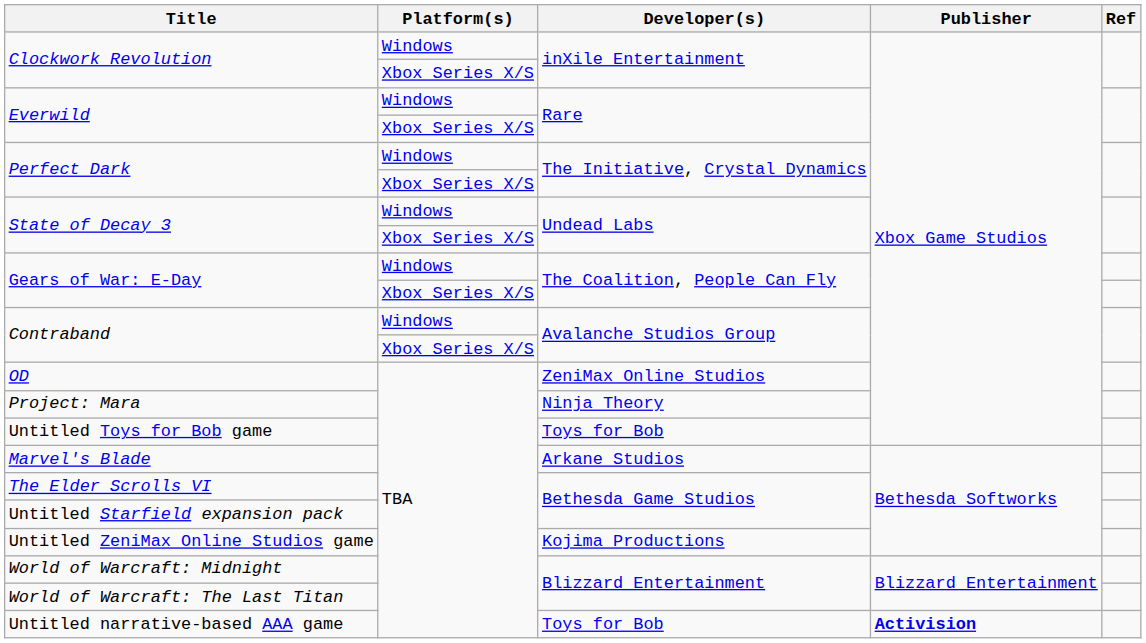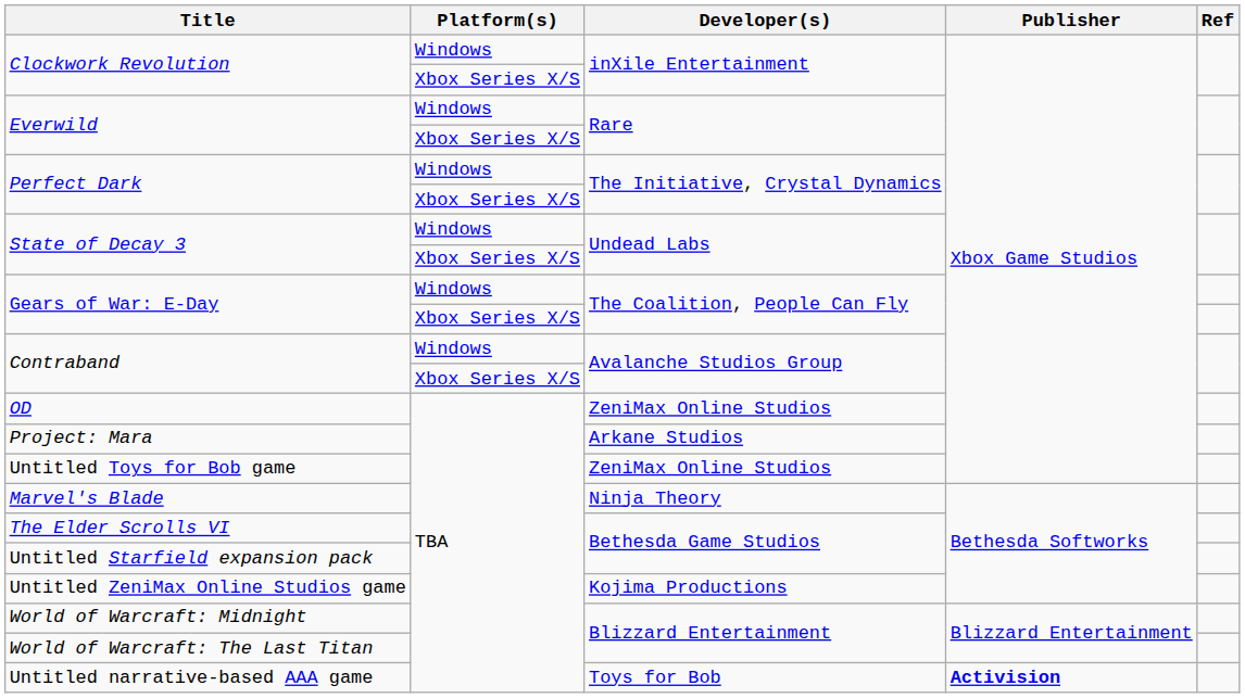 <table class="wikitable sortable">
 <tr>
 <th>Title</th>
 <th>Platform(s)</th>
 <th>Developer(s)</th>
 <th>Publisher</th>
 <th>Ref</th>
 </tr>
 <tr>
 <td rowspan="2"><em><a href='#'>Clockwork Revolution</a></em></td>
 <td><a href='#'>Windows</a></td>
 <td rowspan="2"><a href='#'>inXile Entertainment</a></td>
 <td rowspan="15"><a href='#'>Xbox Game Studios</a></td>
 <td rowspan="2"></td>
 </tr>
 <tr>
 <td><a href='#'>Xbox Series X/S</a></td>
 </tr>
 <tr>
 <td rowspan="2"><em><a href='#'>Everwild</a></em></td>
 <td><a href='#'>Windows</a></td>
 <td rowspan="2"><a href='#'>Rare</a></td>
 <td rowspan="2"></td>
 </tr>
 <tr>
 <td><a href='#'>Xbox Series X/S</a></td>
 </tr>
 <tr>
 <td rowspan="2"><em><a href='#'>Perfect Dark</a></em></td>
 <td><a href='#'>Windows</a></td>
 <td rowspan="2"><a href='#'>The Initiative</a>, <a href='#'>Crystal Dynamics</a></td>
 <td rowspan="2"></td>
 </tr>
 <tr>
 <td><a href='#'>Xbox Series X/S</a></td>
 </tr>
 <tr>
 <td rowspan="2"><em><a href='#'>State of Decay 3</a></em></td>
 <td><a href='#'>Windows</a></td>
 <td rowspan="2"><a href='#'>Undead Labs</a></td>
 <td rowspan="2"></td>
 </tr>
 <tr>
 <td><a href='#'>Xbox Series X/S</a></td>
 </tr>
 <tr>
 <td rowspan="2"><a href='#'>Gears of War: E-Day</a></td>
 <td><a href='#'>Windows</a></td>
 <td rowspan="2"><a href='#'>The Coalition</a>, <a href='#'>People Can Fly</a></td>
 <td></td>
 </tr>
 <tr>
 <td><a href='#'>Xbox Series X/S</a></td>
 <td></td>
 </tr>
 <tr>
 <td rowspan="2"><em>Contraband</em></td>
 <td><a href='#'>Windows</a></td>
 <td rowspan="2"><a href='#'>Avalanche Studios Group</a></td>
 <td rowspan="2"></td>
 </tr>
 <tr>
 <td><a href='#'>Xbox Series X/S</a></td>
 </tr>
 <tr>
 <td><em><a href='#'>OD</a></em></td>
 <td rowspan="10">TBA</td>
 <td><a href='#'>ZeniMax Online Studios</a></td>
 <td></td>
 </tr>
 <tr>
 <td><em>Project: Mara</em></td>
-<td><a href='#'>Ninja Theory</a></td>
+<td><a href='#'>Arkane Studios</a></td>
 <td></td>
 </tr>
 <tr>
 <td>Untitled <a href='#'>Toys for Bob</a> game</td>
-<td><a href='#'>Toys for Bob</a></td>
+<td><a href='#'>ZeniMax Online Studios</a></td>
 <td></td>
 </tr>
 <tr>
 <td><em><a href='#'>Marvel's Blade</a></em></td>
-<td><a href='#'>Arkane Studios</a></td>
+<td><a href='#'>Ninja Theory</a></td>
 <td rowspan="4"><a href='#'>Bethesda Softworks</a></td>
 <td></td>
 </tr>
 <tr>
 <td><em><a href='#'>The Elder Scrolls VI</a></em></td>
 <td rowspan="2"><a href='#'>Bethesda Game Studios</a></td>
 <td></td>
 </tr>
 <tr>
 <td>Untitled <em><a href='#'>Starfield</a> expansion pack</em></td>
 <td></td>
 </tr>
 <tr>
 <td>Untitled <a href='#'>ZeniMax Online Studios</a> game</td>
 <td><a href='#'>Kojima Productions</a></td>
 <td></td>
 </tr>
 <tr>
 <td><em>World of Warcraft: Midnight</em></td>
 <td rowspan="2"><a href='#'>Blizzard Entertainment</a></td>
 <td rowspan="2"><a href='#'>Blizzard Entertainment</a></td>
 <td></td>
 </tr>
 <tr>
 <td><em>World of Warcraft: The Last Titan</em></td>
 <td></td>
 </tr>
 <tr>
 <td>Untitled narrative-based <a href='#'>AAA</a> game</td>
 <td><a href='#'>Toys for Bob</a></td>
 <td><strong><a href='#'>Activision</a></strong></td>
 <td></td>
 </tr>
 </table>
